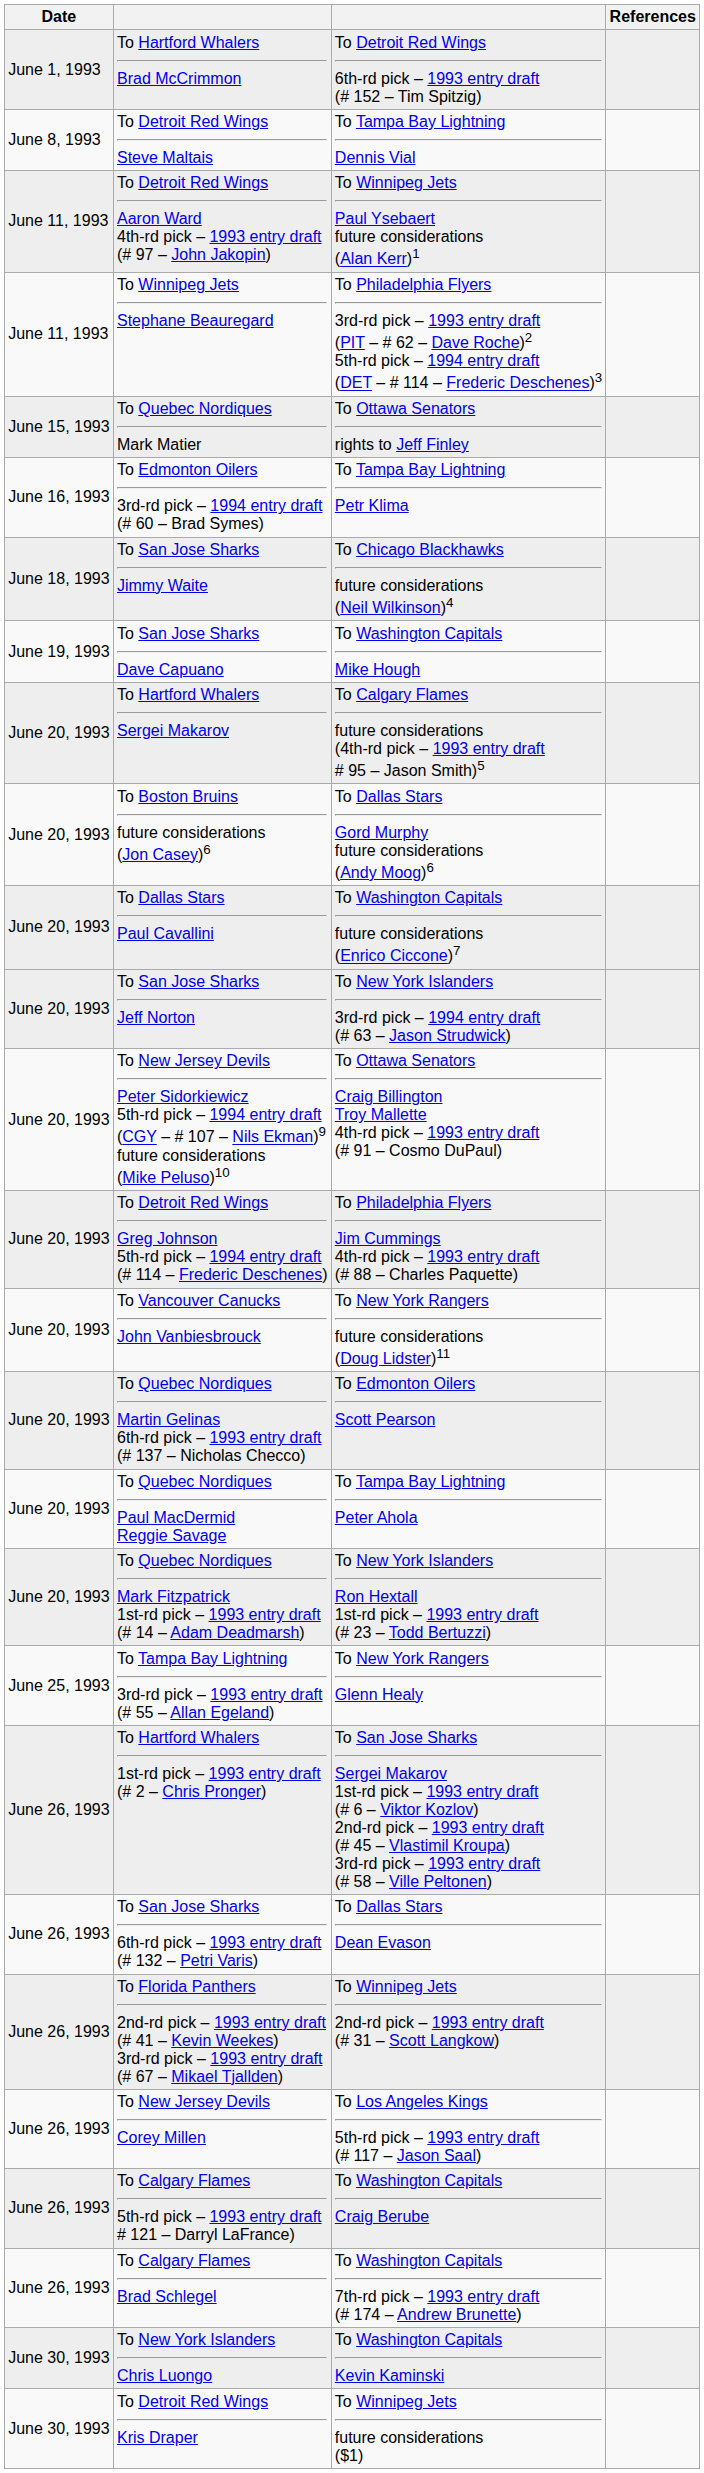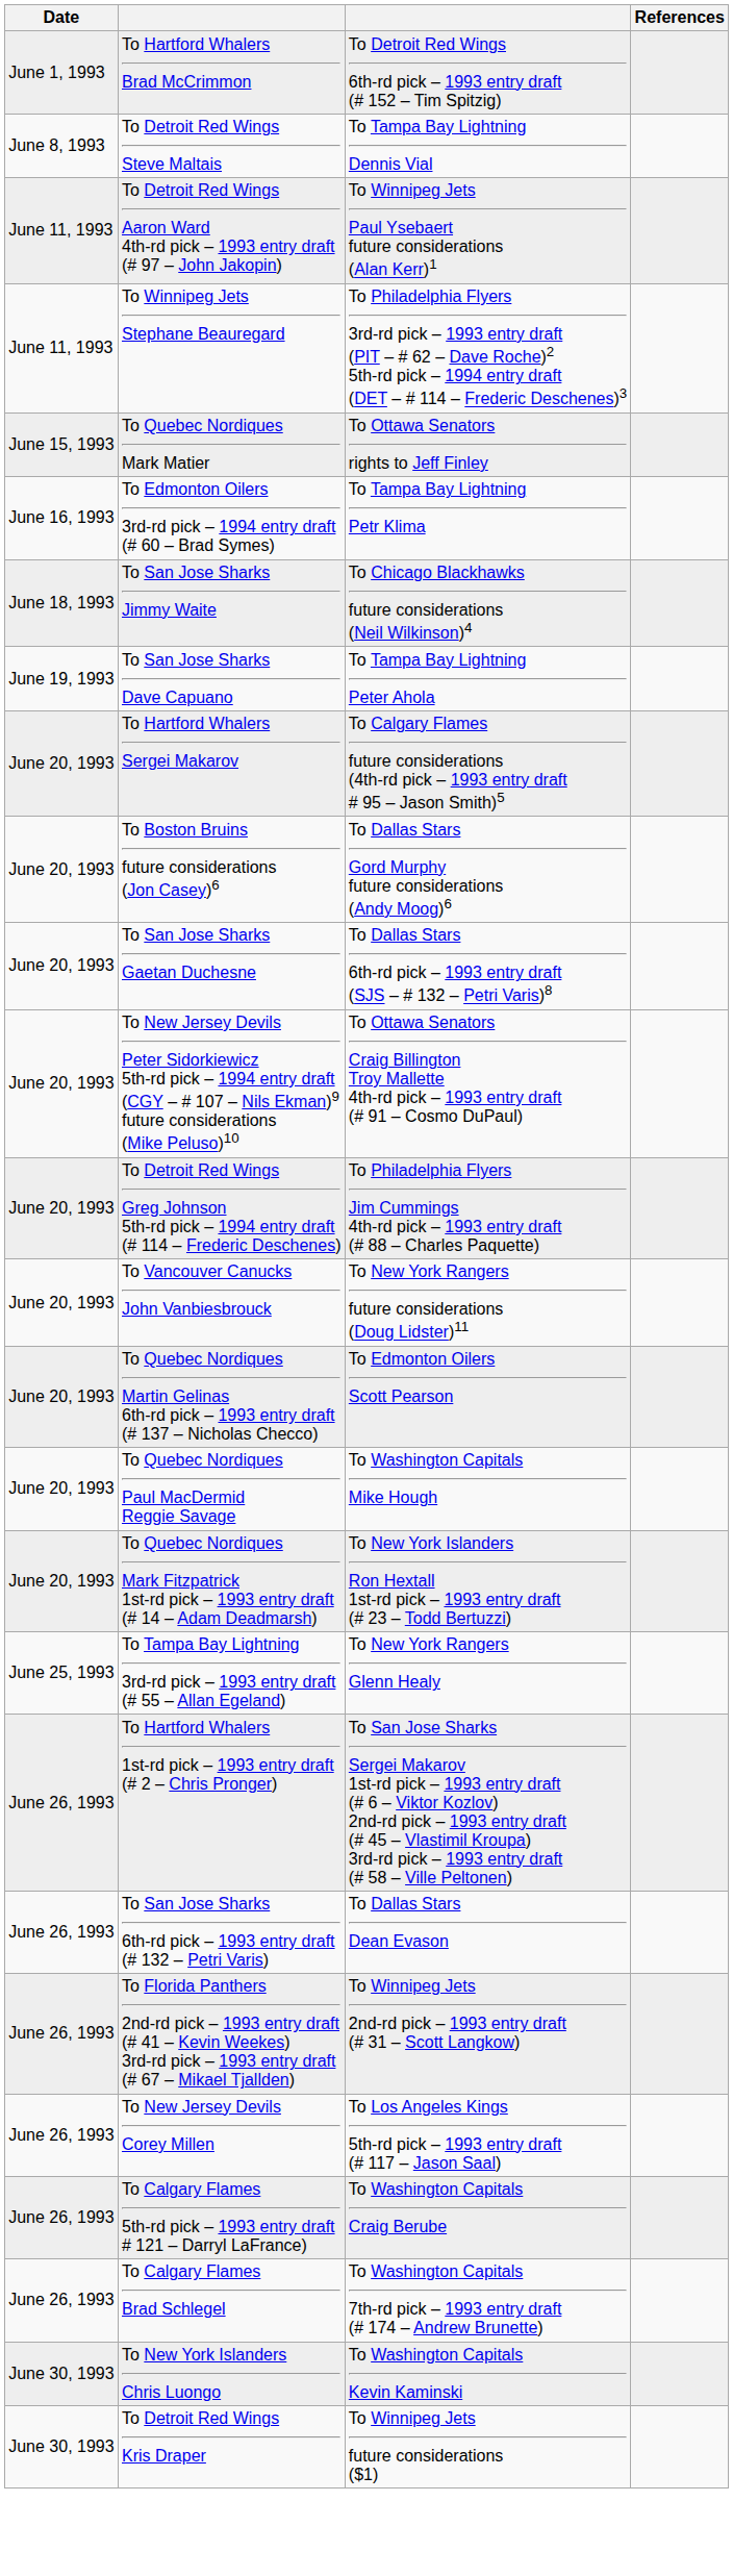 <table class="wikitable">
 <tr>
 <th>Date</th>
 <th></th>
 <th></th>
 <th>References</th>
 </tr>
 <tr bgcolor="#eeeeee">
 <td>June 1, 1993</td>
 <td valign="top">To <a href='#'>Hartford Whalers</a><hr><a href='#'>Brad McCrimmon</a></td>
 <td valign="top">To <a href='#'>Detroit Red Wings</a><hr>6th-rd pick – <a href='#'>1993 entry draft</a><br>(# 152 – Tim Spitzig)</td>
 <td></td>
 </tr>
 <tr>
 <td>June 8, 1993</td>
 <td valign="top">To <a href='#'>Detroit Red Wings</a><hr><a href='#'>Steve Maltais</a></td>
 <td valign="top">To <a href='#'>Tampa Bay Lightning</a><hr><a href='#'>Dennis Vial</a></td>
 <td></td>
 </tr>
 <tr bgcolor="#eeeeee">
 <td>June 11, 1993</td>
 <td valign="top">To <a href='#'>Detroit Red Wings</a><hr><a href='#'>Aaron Ward</a><br>4th-rd pick – <a href='#'>1993 entry draft</a><br>(# 97 – <a href='#'>John Jakopin</a>)</td>
 <td valign="top">To <a href='#'>Winnipeg Jets</a><hr><a href='#'>Paul Ysebaert</a><br>future considerations<br>(<a href='#'>Alan Kerr</a>)<sup>1</sup></td>
 <td></td>
 </tr>
 <tr>
 <td>June 11, 1993</td>
 <td valign="top">To <a href='#'>Winnipeg Jets</a><hr><a href='#'>Stephane Beauregard</a></td>
 <td valign="top">To <a href='#'>Philadelphia Flyers</a><hr>3rd-rd pick – <a href='#'>1993 entry draft</a><br>(<a href='#'>PIT</a> – # 62 – <a href='#'>Dave Roche</a>)<sup>2</sup><br>5th-rd pick – <a href='#'>1994 entry draft</a><br>(<a href='#'>DET</a> – # 114 – <a href='#'>Frederic Deschenes</a>)<sup>3</sup></td>
 <td></td>
 </tr>
 <tr bgcolor="#eeeeee">
 <td>June 15, 1993</td>
 <td valign="top">To <a href='#'>Quebec Nordiques</a><hr>Mark Matier</td>
 <td valign="top">To <a href='#'>Ottawa Senators</a><hr>rights to <a href='#'>Jeff Finley</a></td>
 <td></td>
 </tr>
 <tr>
 <td>June 16, 1993</td>
 <td valign="top">To <a href='#'>Edmonton Oilers</a><hr>3rd-rd pick – <a href='#'>1994 entry draft</a><br>(# 60 – Brad Symes)</td>
 <td valign="top">To <a href='#'>Tampa Bay Lightning</a><hr><a href='#'>Petr Klima</a></td>
 <td></td>
 </tr>
 <tr bgcolor="#eeeeee">
 <td>June 18, 1993</td>
 <td valign="top">To <a href='#'>San Jose Sharks</a><hr><a href='#'>Jimmy Waite</a></td>
 <td valign="top">To <a href='#'>Chicago Blackhawks</a><hr>future considerations<br>(<a href='#'>Neil Wilkinson</a>)<sup>4</sup></td>
 <td></td>
 </tr>
 <tr>
 <td>June 19, 1993</td>
 <td valign="top">To <a href='#'>San Jose Sharks</a><hr><a href='#'>Dave Capuano</a></td>
-<td valign="top">To <a href='#'>Washington Capitals</a><hr><a href='#'>Mike Hough</a></td>
+<td valign="top">To <a href='#'>Tampa Bay Lightning</a><hr><a href='#'>Peter Ahola</a></td>
 <td></td>
 </tr>
 <tr bgcolor="#eeeeee">
 <td>June 20, 1993</td>
 <td valign="top">To <a href='#'>Hartford Whalers</a><hr><a href='#'>Sergei Makarov</a></td>
 <td valign="top">To <a href='#'>Calgary Flames</a><hr>future considerations<br>(4th-rd pick – <a href='#'>1993 entry draft</a><br># 95 – Jason Smith)<sup>5</sup></td>
 <td></td>
 </tr>
 <tr>
 <td>June 20, 1993</td>
 <td valign="top">To <a href='#'>Boston Bruins</a><hr>future considerations<br>(<a href='#'>Jon Casey</a>)<sup>6</sup></td>
 <td valign="top">To <a href='#'>Dallas Stars</a><hr><a href='#'>Gord Murphy</a><br>future considerations<br>(<a href='#'>Andy Moog</a>)<sup>6</sup></td>
 <td></td>
 </tr>
-<tr bgcolor="#eeeeee">
+<tr>
 <td>June 20, 1993</td>
-<td valign="top">To <a href='#'>Dallas Stars</a><hr><a href='#'>Paul Cavallini</a></td>
-<td valign="top">To <a href='#'>Washington Capitals</a><hr>future considerations<br>(<a href='#'>Enrico Ciccone</a>)<sup>7</sup></td>
-<td></td>
-</tr>
-<tr bgcolor="#eeeeee">
-<td>June 20, 1993</td>
-<td valign="top">To <a href='#'>San Jose Sharks</a><hr><a href='#'>Jeff Norton</a></td>
-<td valign="top">To <a href='#'>New York Islanders</a><hr>3rd-rd pick – <a href='#'>1994 entry draft</a><br>(# 63 – <a href='#'>Jason Strudwick</a>)</td>
+<td valign="top">To <a href='#'>San Jose Sharks</a><hr><a href='#'>Gaetan Duchesne</a></td>
+<td valign="top">To <a href='#'>Dallas Stars</a><hr>6th-rd pick – <a href='#'>1993 entry draft</a><br>(<a href='#'>SJS</a> – # 132 – <a href='#'>Petri Varis</a>)<sup>8</sup></td>
 <td></td>
 </tr>
 <tr>
 <td>June 20, 1993</td>
 <td valign="top">To <a href='#'>New Jersey Devils</a><hr><a href='#'>Peter Sidorkiewicz</a><br>5th-rd pick – <a href='#'>1994 entry draft</a><br>(<a href='#'>CGY</a> – # 107 – <a href='#'>Nils Ekman</a>)<sup>9</sup><br>future considerations<br>(<a href='#'>Mike Peluso</a>)<sup>10</sup></td>
 <td valign="top">To <a href='#'>Ottawa Senators</a><hr><a href='#'>Craig Billington</a><br><a href='#'>Troy Mallette</a><br>4th-rd pick – <a href='#'>1993 entry draft</a><br>(# 91 – Cosmo DuPaul)</td>
 <td></td>
 </tr>
 <tr bgcolor="#eeeeee">
 <td>June 20, 1993</td>
 <td valign="top">To <a href='#'>Detroit Red Wings</a><hr><a href='#'>Greg Johnson</a><br>5th-rd pick – <a href='#'>1994 entry draft</a><br>(# 114 – <a href='#'>Frederic Deschenes</a>)</td>
 <td valign="top">To <a href='#'>Philadelphia Flyers</a><hr><a href='#'>Jim Cummings</a><br>4th-rd pick – <a href='#'>1993 entry draft</a><br>(# 88 – Charles Paquette)</td>
 <td></td>
 </tr>
 <tr>
 <td>June 20, 1993</td>
 <td valign="top">To <a href='#'>Vancouver Canucks</a><hr><a href='#'>John Vanbiesbrouck</a></td>
 <td valign="top">To <a href='#'>New York Rangers</a><hr>future considerations<br>(<a href='#'>Doug Lidster</a>)<sup>11</sup></td>
 <td></td>
 </tr>
 <tr bgcolor="#eeeeee">
 <td>June 20, 1993</td>
 <td valign="top">To <a href='#'>Quebec Nordiques</a><hr><a href='#'>Martin Gelinas</a><br>6th-rd pick – <a href='#'>1993 entry draft</a><br>(# 137 – Nicholas Checco)</td>
 <td valign="top">To <a href='#'>Edmonton Oilers</a><hr><a href='#'>Scott Pearson</a></td>
 <td></td>
 </tr>
 <tr>
 <td>June 20, 1993</td>
 <td valign="top">To <a href='#'>Quebec Nordiques</a><hr><a href='#'>Paul MacDermid</a><br><a href='#'>Reggie Savage</a></td>
-<td valign="top">To <a href='#'>Tampa Bay Lightning</a><hr><a href='#'>Peter Ahola</a></td>
+<td valign="top">To <a href='#'>Washington Capitals</a><hr><a href='#'>Mike Hough</a></td>
 <td></td>
 </tr>
 <tr bgcolor="#eeeeee">
 <td>June 20, 1993</td>
 <td valign="top">To <a href='#'>Quebec Nordiques</a><hr><a href='#'>Mark Fitzpatrick</a><br>1st-rd pick – <a href='#'>1993 entry draft</a><br>(# 14 – <a href='#'>Adam Deadmarsh</a>)</td>
 <td valign="top">To <a href='#'>New York Islanders</a><hr><a href='#'>Ron Hextall</a><br>1st-rd pick – <a href='#'>1993 entry draft</a><br>(# 23 – <a href='#'>Todd Bertuzzi</a>)</td>
 <td></td>
 </tr>
 <tr>
 <td>June 25, 1993</td>
 <td valign="top">To <a href='#'>Tampa Bay Lightning</a><hr>3rd-rd pick – <a href='#'>1993 entry draft</a><br>(# 55 – <a href='#'>Allan Egeland</a>)</td>
 <td valign="top">To <a href='#'>New York Rangers</a><hr><a href='#'>Glenn Healy</a></td>
 <td></td>
 </tr>
 <tr bgcolor="#eeeeee">
 <td>June 26, 1993</td>
 <td valign="top">To <a href='#'>Hartford Whalers</a><hr>1st-rd pick – <a href='#'>1993 entry draft</a><br>(# 2 – <a href='#'>Chris Pronger</a>)</td>
 <td valign="top">To <a href='#'>San Jose Sharks</a><hr><a href='#'>Sergei Makarov</a><br>1st-rd pick – <a href='#'>1993 entry draft</a><br>(# 6 – <a href='#'>Viktor Kozlov</a>)<br>2nd-rd pick – <a href='#'>1993 entry draft</a><br>(# 45 – <a href='#'>Vlastimil Kroupa</a>)<br>3rd-rd pick – <a href='#'>1993 entry draft</a><br>(# 58 – <a href='#'>Ville Peltonen</a>)</td>
 <td></td>
 </tr>
 <tr>
 <td>June 26, 1993</td>
 <td valign="top">To <a href='#'>San Jose Sharks</a><hr>6th-rd pick – <a href='#'>1993 entry draft</a><br>(# 132 – <a href='#'>Petri Varis</a>)</td>
 <td valign="top">To <a href='#'>Dallas Stars</a><hr><a href='#'>Dean Evason</a></td>
 <td></td>
 </tr>
 <tr bgcolor="#eeeeee">
 <td>June 26, 1993</td>
 <td valign="top">To <a href='#'>Florida Panthers</a><hr>2nd-rd pick – <a href='#'>1993 entry draft</a><br>(# 41 – <a href='#'>Kevin Weekes</a>)<br>3rd-rd pick – <a href='#'>1993 entry draft</a><br>(# 67 – <a href='#'>Mikael Tjallden</a>)</td>
 <td valign="top">To <a href='#'>Winnipeg Jets</a><hr>2nd-rd pick – <a href='#'>1993 entry draft</a><br>(# 31 – <a href='#'>Scott Langkow</a>)</td>
 <td></td>
 </tr>
 <tr>
 <td>June 26, 1993</td>
 <td valign="top">To <a href='#'>New Jersey Devils</a><hr><a href='#'>Corey Millen</a></td>
 <td valign="top">To <a href='#'>Los Angeles Kings</a><hr>5th-rd pick – <a href='#'>1993 entry draft</a><br>(# 117 – <a href='#'>Jason Saal</a>)</td>
 <td></td>
 </tr>
 <tr bgcolor="#eeeeee">
 <td>June 26, 1993</td>
 <td valign="top">To <a href='#'>Calgary Flames</a><hr>5th-rd pick – <a href='#'>1993 entry draft</a><br># 121 – Darryl LaFrance)</td>
 <td valign="top">To <a href='#'>Washington Capitals</a><hr><a href='#'>Craig Berube</a></td>
 <td></td>
 </tr>
 <tr>
 <td>June 26, 1993</td>
 <td valign="top">To <a href='#'>Calgary Flames</a><hr><a href='#'>Brad Schlegel</a></td>
 <td valign="top">To <a href='#'>Washington Capitals</a><hr>7th-rd pick – <a href='#'>1993 entry draft</a><br>(# 174 – <a href='#'>Andrew Brunette</a>)</td>
 <td></td>
 </tr>
 <tr bgcolor="#eeeeee">
 <td>June 30, 1993</td>
 <td valign="top">To <a href='#'>New York Islanders</a><hr><a href='#'>Chris Luongo</a></td>
 <td valign="top">To <a href='#'>Washington Capitals</a><hr><a href='#'>Kevin Kaminski</a></td>
 <td></td>
 </tr>
 <tr>
 <td>June 30, 1993</td>
 <td valign="top">To <a href='#'>Detroit Red Wings</a><hr><a href='#'>Kris Draper</a></td>
 <td valign="top">To <a href='#'>Winnipeg Jets</a><hr>future considerations<br>($1)</td>
 <td></td>
 </tr>
 </table>
